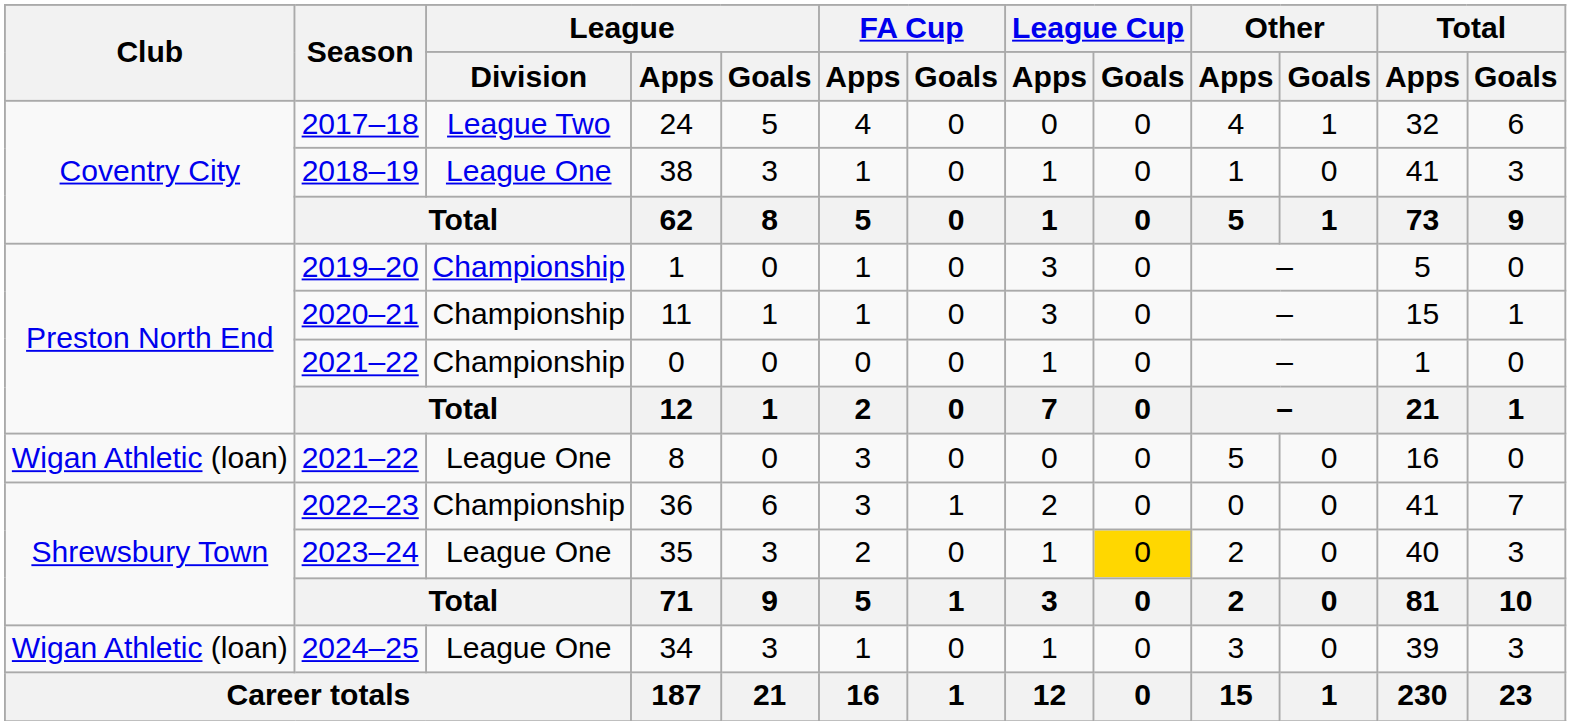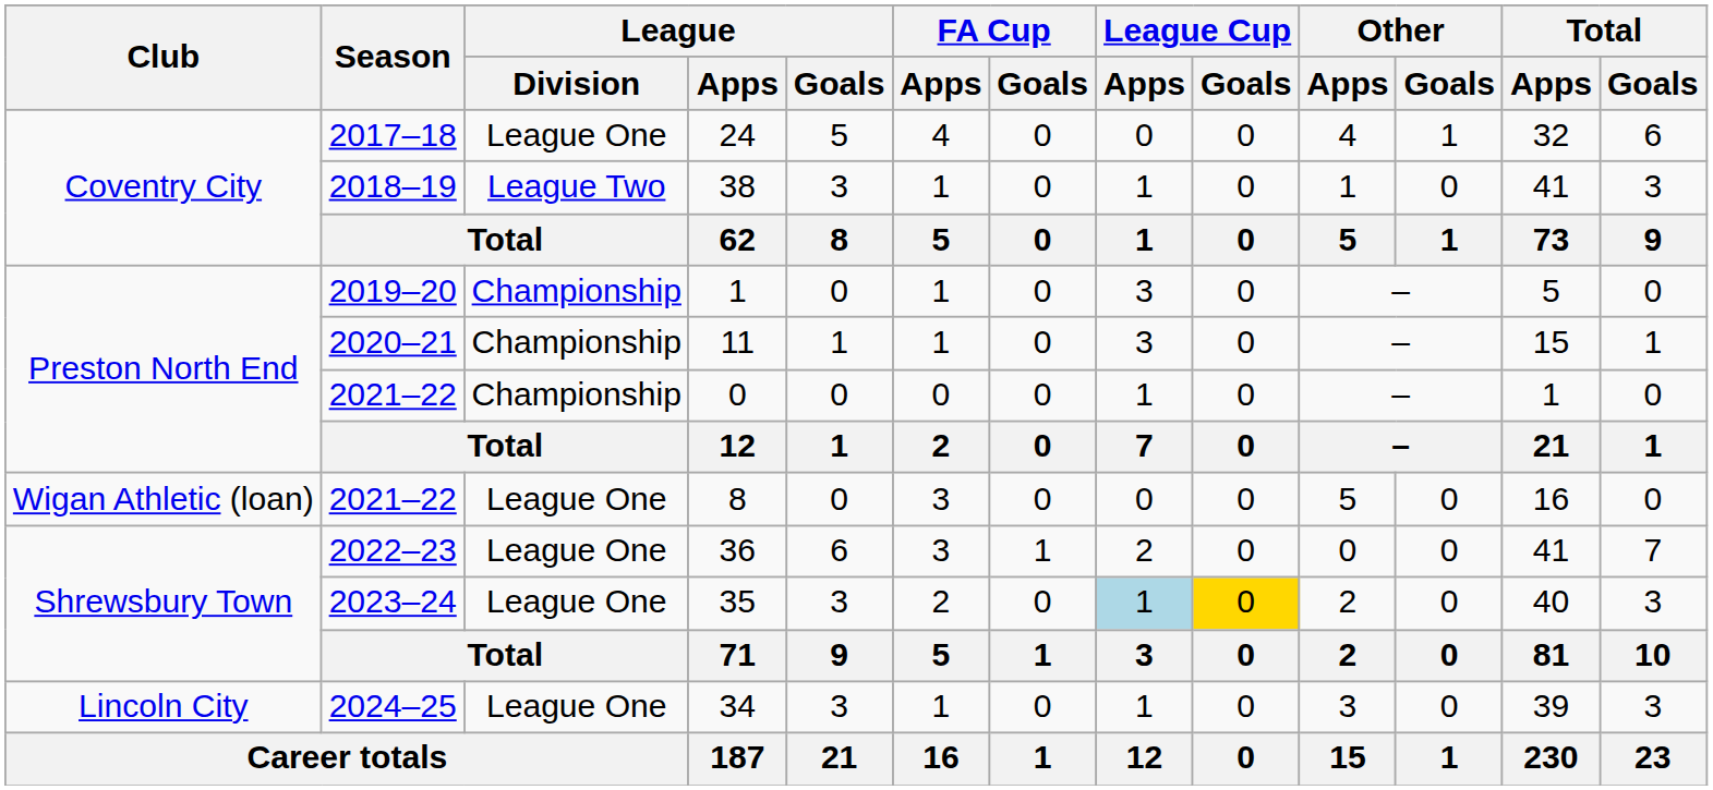 <table class="wikitable" style="text-align: center">
 <tr>
 <th rowspan="2">Club</th>
 <th rowspan="2">Season</th>
 <th colspan="3">League</th>
 <th colspan="2"><a href='#'>FA Cup</a></th>
 <th colspan="2"><a href='#'>League Cup</a></th>
 <th colspan="2">Other</th>
 <th colspan="2">Total</th>
 </tr>
 <tr>
 <th>Division</th>
 <th>Apps</th>
 <th>Goals</th>
 <th>Apps</th>
 <th>Goals</th>
 <th>Apps</th>
 <th>Goals</th>
 <th>Apps</th>
 <th>Goals</th>
 <th>Apps</th>
 <th>Goals</th>
 </tr>
 <tr>
 <td rowspan=3><a href='#'>Coventry City</a></td>
 <td><a href='#'>2017–18</a></td>
-<td><a href='#'>League Two</a></td>
+<td>League One</td>
 <td>24</td>
 <td>5</td>
 <td>4</td>
 <td>0</td>
 <td>0</td>
 <td>0</td>
 <td>4</td>
 <td>1</td>
 <td>32</td>
 <td>6</td>
 </tr>
 <tr>
 <td><a href='#'>2018–19</a></td>
-<td><a href='#'>League One</a></td>
+<td><a href='#'>League Two</a></td>
 <td>38</td>
 <td>3</td>
 <td>1</td>
 <td>0</td>
 <td>1</td>
 <td>0</td>
 <td>1</td>
 <td>0</td>
 <td>41</td>
 <td>3</td>
 </tr>
 <tr>
 <th colspan=2>Total</th>
 <th>62</th>
 <th>8</th>
 <th>5</th>
 <th>0</th>
 <th>1</th>
 <th>0</th>
 <th>5</th>
 <th>1</th>
 <th>73</th>
 <th>9</th>
 </tr>
 <tr>
 <td rowspan=4><a href='#'>Preston North End</a></td>
 <td><a href='#'>2019–20</a></td>
 <td><a href='#'>Championship</a></td>
 <td>1</td>
 <td>0</td>
 <td>1</td>
 <td>0</td>
 <td>3</td>
 <td>0</td>
 <td colspan=2>–</td>
 <td>5</td>
 <td>0</td>
 </tr>
 <tr>
 <td><a href='#'>2020–21</a></td>
 <td>Championship</td>
 <td>11</td>
 <td>1</td>
 <td>1</td>
 <td>0</td>
 <td>3</td>
 <td>0</td>
 <td colspan=2>–</td>
 <td>15</td>
 <td>1</td>
 </tr>
 <tr>
 <td><a href='#'>2021–22</a></td>
 <td>Championship</td>
 <td>0</td>
 <td>0</td>
 <td>0</td>
 <td>0</td>
 <td>1</td>
 <td>0</td>
 <td colspan=2>–</td>
 <td>1</td>
 <td>0</td>
 </tr>
 <tr>
 <th colspan=2>Total</th>
 <th>12</th>
 <th>1</th>
 <th>2</th>
 <th>0</th>
 <th>7</th>
 <th>0</th>
 <th colspan=2>–</th>
 <th>21</th>
 <th>1</th>
 </tr>
 <tr>
 <td rowspan=1><a href='#'>Wigan Athletic</a> (loan)</td>
 <td><a href='#'>2021–22</a></td>
 <td>League One</td>
 <td>8</td>
 <td>0</td>
 <td>3</td>
 <td>0</td>
 <td>0</td>
 <td>0</td>
 <td>5</td>
 <td>0</td>
 <td>16</td>
 <td>0</td>
 </tr>
 <tr>
 <td rowspan=3><a href='#'>Shrewsbury Town</a></td>
 <td><a href='#'>2022–23</a></td>
-<td>Championship</td>
+<td>League One</td>
 <td>36</td>
 <td>6</td>
 <td>3</td>
 <td>1</td>
 <td>2</td>
 <td>0</td>
 <td>0</td>
 <td>0</td>
 <td>41</td>
 <td>7</td>
 </tr>
 <tr>
 <td><a href='#'>2023–24</a></td>
 <td>League One</td>
 <td>35</td>
 <td>3</td>
 <td>2</td>
 <td>0</td>
-<td>1</td>
+<td style="background: lightblue;">1</td>
 <td style="background: gold;">0</td>
 <td>2</td>
 <td>0</td>
 <td>40</td>
 <td>3</td>
 </tr>
 <tr>
 <th colspan=2>Total</th>
 <th>71</th>
 <th>9</th>
 <th>5</th>
 <th>1</th>
 <th>3</th>
 <th>0</th>
 <th>2</th>
 <th>0</th>
 <th>81</th>
 <th>10</th>
 </tr>
 <tr>
-<td rowspan=1><a href='#'>Wigan Athletic</a> (loan)</td>
+<td><a href='#'>Lincoln City</a></td>
 <td><a href='#'>2024–25</a></td>
 <td>League One</td>
 <td>34</td>
 <td>3</td>
 <td>1</td>
 <td>0</td>
 <td>1</td>
 <td>0</td>
 <td>3</td>
 <td>0</td>
 <td>39</td>
 <td>3</td>
 </tr>
 <tr>
 <th colspan="3">Career totals</th>
 <th>187</th>
 <th>21</th>
 <th>16</th>
 <th>1</th>
 <th>12</th>
 <th>0</th>
 <th>15</th>
 <th>1</th>
 <th>230</th>
 <th>23</th>
 </tr>
 </table>
